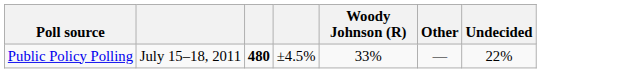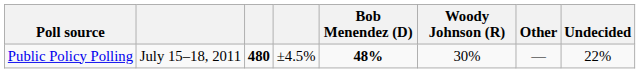 <table class="wikitable" style="text-align:center">
 <tr valign= bottom>
 <th>Poll source</th>
 <th></th>
 <th></th>
 <th></th>
+<th style="width:100px;">Bob<br>Menendez (D)</th>
 <th style="width:100px;">Woody<br>Johnson (R)</th>
 <th>Other</th>
 <th>Undecided</th>
 </tr>
 <tr>
 <td align=left><a href='#'>Public Policy Polling</a></td>
 <td>July 15–18, 2011</td>
 <td><strong>480</strong></td>
 <td>±4.5%</td>
-<td>33%</td>
+<td><strong>48%</strong></td>
+<td>30%</td>
 <td>—</td>
 <td>22%</td>
 </tr>
 </table>
